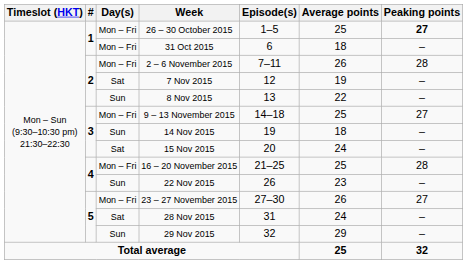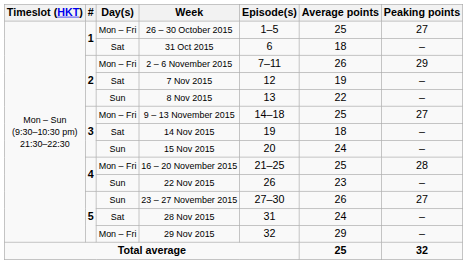 <table class="wikitable" style="text-align:center;">
 <tr>
 <th>Timeslot (<a href='#'>HKT</a>)</th>
 <th>#</th>
 <th>Day(s)</th>
 <th>Week</th>
 <th>Episode(s)</th>
 <th>Average points</th>
 <th>Peaking points</th>
 </tr>
 <tr>
 <td rowspan="13"><small>Mon – Sun<br>(9:30–10:30 pm)<br>21:30–22:30</small></td>
 <td rowspan="2"><strong>1</strong></td>
 <td><small>Mon – Fri</small></td>
 <td><small>26 – 30 October 2015</small></td>
 <td>1–5</td>
 <td>25</td>
-<td><strong>27</strong></td>
+<td>27</td>
 </tr>
 <tr>
-<td><small>Mon – Fri</small></td>
+<td><small>Sat</small></td>
 <td><small>31 Oct 2015</small></td>
 <td>6</td>
 <td>18</td>
 <td>–</td>
 </tr>
 <tr>
 <td rowspan="3"><strong>2</strong></td>
 <td><small>Mon – Fri</small></td>
 <td><small>2 – 6 November 2015</small></td>
 <td>7–11</td>
 <td>26</td>
-<td>28</td>
+<td>29</td>
 </tr>
 <tr>
 <td><small>Sat</small></td>
 <td><small>7 Nov 2015</small></td>
 <td>12</td>
 <td>19</td>
 <td>–</td>
 </tr>
 <tr>
 <td><small>Sun</small></td>
 <td><small>8 Nov 2015</small></td>
 <td>13</td>
 <td>22</td>
 <td>–</td>
 </tr>
 <tr>
 <td rowspan="3"><strong>3</strong></td>
 <td><small>Mon – Fri</small></td>
 <td><small>9 – 13 November 2015</small></td>
 <td>14–18</td>
 <td>25</td>
 <td>27</td>
 </tr>
 <tr>
-<td><small>Sun</small></td>
+<td><small>Sat</small></td>
 <td><small>14 Nov 2015</small></td>
 <td>19</td>
 <td>18</td>
 <td>–</td>
 </tr>
 <tr>
-<td><small>Sat</small></td>
+<td><small>Sun</small></td>
 <td><small>15 Nov 2015</small></td>
 <td>20</td>
 <td>24</td>
 <td>–</td>
 </tr>
 <tr>
 <td rowspan="2"><strong>4</strong></td>
 <td><small>Mon – Fri</small></td>
 <td><small>16 – 20 November 2015</small></td>
 <td>21–25</td>
 <td>25</td>
 <td>28</td>
 </tr>
 <tr>
 <td><small>Sun</small></td>
 <td><small>22 Nov 2015</small></td>
 <td>26</td>
 <td>23</td>
 <td>–</td>
 </tr>
 <tr>
 <td rowspan="3"><strong>5</strong></td>
-<td><small>Mon – Fri</small></td>
+<td><small>Sun</small></td>
 <td><small>23 – 27 November 2015</small></td>
 <td>27–30</td>
 <td>26</td>
 <td>27</td>
 </tr>
 <tr>
 <td><small>Sat</small></td>
 <td><small>28 Nov 2015</small></td>
 <td>31</td>
 <td>24</td>
 <td>–</td>
 </tr>
 <tr>
-<td><small>Sun</small></td>
+<td><small>Mon – Fri</small></td>
 <td><small>29 Nov 2015</small></td>
 <td>32</td>
 <td>29</td>
 <td>–</td>
 </tr>
 <tr>
 <td colspan="5"><strong>Total average</strong></td>
 <td><strong>25 </strong></td>
 <td><strong>32 </strong></td>
 </tr>
 </table>
